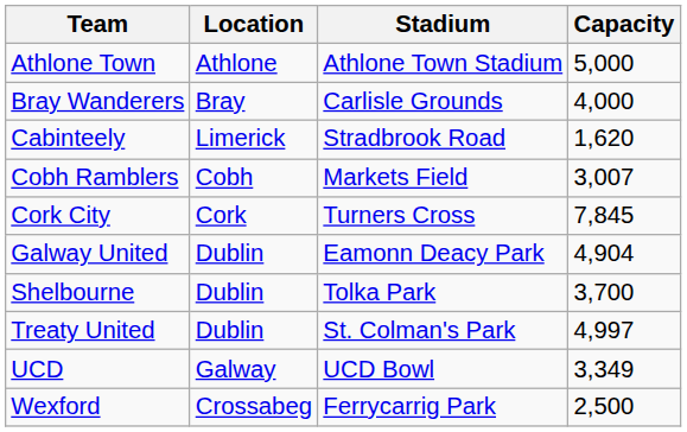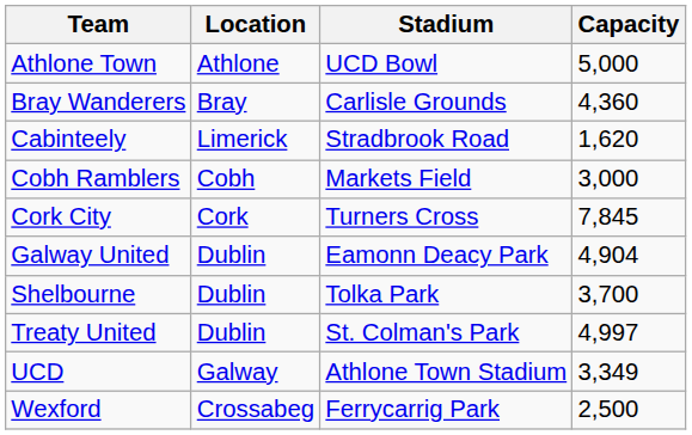 <table class="wikitable sortable">
 <tr>
 <th>Team</th>
 <th>Location</th>
 <th>Stadium</th>
 <th>Capacity</th>
 </tr>
 <tr>
 <td><a href='#'>Athlone Town</a></td>
 <td><a href='#'>Athlone</a></td>
-<td><a href='#'>Athlone Town Stadium</a></td>
+<td><a href='#'>UCD Bowl</a></td>
 <td>5,000</td>
 </tr>
 <tr>
 <td><a href='#'>Bray Wanderers</a></td>
 <td><a href='#'>Bray</a></td>
 <td><a href='#'>Carlisle Grounds</a></td>
-<td>4,000</td>
+<td>4,360</td>
 </tr>
 <tr>
 <td><a href='#'>Cabinteely</a></td>
 <td><a href='#'>Limerick</a></td>
 <td><a href='#'>Stradbrook Road</a></td>
 <td>1,620</td>
 </tr>
 <tr>
 <td><a href='#'>Cobh Ramblers</a></td>
 <td><a href='#'>Cobh</a></td>
 <td><a href='#'>Markets Field</a></td>
-<td>3,007</td>
+<td>3,000</td>
 </tr>
 <tr>
 <td><a href='#'>Cork City</a></td>
 <td><a href='#'>Cork</a></td>
 <td><a href='#'>Turners Cross</a></td>
 <td>7,845</td>
 </tr>
 <tr>
 <td><a href='#'>Galway United</a></td>
 <td><a href='#'>Dublin</a> </td>
 <td><a href='#'>Eamonn Deacy Park</a></td>
 <td>4,904</td>
 </tr>
 <tr>
 <td><a href='#'>Shelbourne</a></td>
 <td><a href='#'>Dublin</a> </td>
 <td><a href='#'>Tolka Park</a></td>
 <td>3,700</td>
 </tr>
 <tr>
 <td><a href='#'>Treaty United</a></td>
 <td><a href='#'>Dublin</a> </td>
 <td><a href='#'>St. Colman's Park</a></td>
 <td>4,997</td>
 </tr>
 <tr>
 <td><a href='#'>UCD</a></td>
 <td><a href='#'>Galway</a></td>
-<td><a href='#'>UCD Bowl</a></td>
+<td><a href='#'>Athlone Town Stadium</a></td>
 <td>3,349</td>
 </tr>
 <tr>
 <td><a href='#'>Wexford</a></td>
 <td><a href='#'>Crossabeg</a></td>
 <td><a href='#'>Ferrycarrig Park</a></td>
 <td>2,500</td>
 </tr>
 </table>
